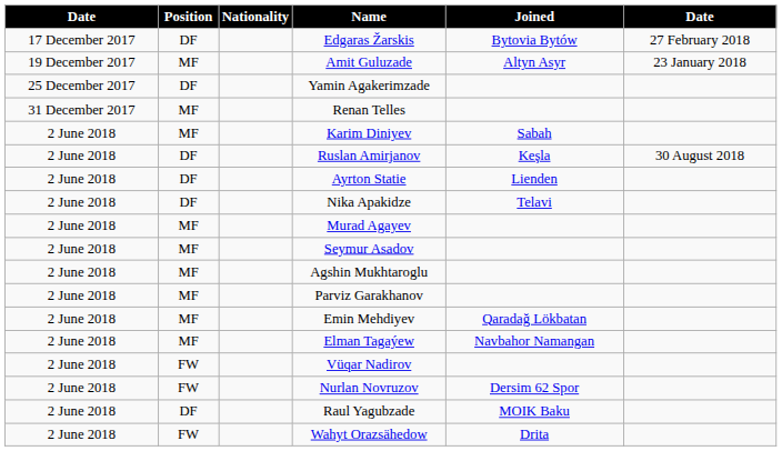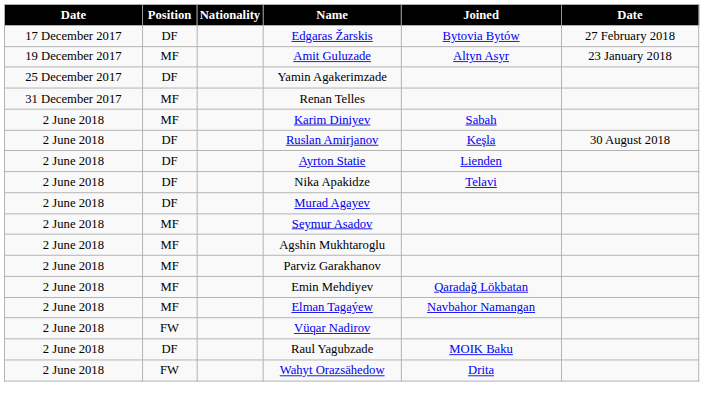 <table class="wikitable"  style="text-align:center; font-size:90%; ">
 <tr>
 <th style="background:#000000; color:#FFFFFF; width:150px;">Date</th>
 <th style="background:#000000; color:#FFFFFF; width:55px;">Position</th>
 <th style="background:#000000; color:#FFFFFF; width:55px;">Nationality</th>
 <th style="background:#000000; color:#FFFFFF; width:150px;">Name</th>
 <th style="background:#000000; color:#FFFFFF; width:175px;">Joined</th>
 <th style="background:#000000; color:#FFFFFF; width:150px;">Date</th>
 </tr>
 <tr>
 <td>17 December 2017</td>
 <td>DF</td>
 <td></td>
 <td><a href='#'>Edgaras Žarskis</a></td>
 <td><a href='#'>Bytovia Bytów</a></td>
 <td>27 February 2018</td>
 </tr>
 <tr>
 <td>19 December 2017</td>
 <td>MF</td>
 <td></td>
 <td><a href='#'>Amit Guluzade</a></td>
 <td><a href='#'>Altyn Asyr</a></td>
 <td>23 January 2018</td>
 </tr>
 <tr>
 <td>25 December 2017</td>
 <td>DF</td>
 <td></td>
 <td>Yamin Agakerimzade</td>
 <td></td>
 <td></td>
 </tr>
 <tr>
 <td>31 December 2017</td>
 <td>MF</td>
 <td></td>
 <td>Renan Telles</td>
 <td></td>
 <td></td>
 </tr>
 <tr>
 <td>2 June 2018</td>
 <td>MF</td>
 <td></td>
 <td><a href='#'>Karim Diniyev</a></td>
 <td><a href='#'>Sabah</a></td>
 <td></td>
 </tr>
 <tr>
 <td>2 June 2018</td>
 <td>DF</td>
 <td></td>
 <td><a href='#'>Ruslan Amirjanov</a></td>
 <td><a href='#'>Keşla</a></td>
 <td>30 August 2018</td>
 </tr>
 <tr>
 <td>2 June 2018</td>
 <td>DF</td>
 <td></td>
 <td><a href='#'>Ayrton Statie</a></td>
 <td><a href='#'>Lienden</a></td>
 <td></td>
 </tr>
 <tr>
 <td>2 June 2018</td>
 <td>DF</td>
 <td></td>
 <td>Nika Apakidze</td>
 <td><a href='#'>Telavi</a></td>
 <td></td>
 </tr>
 <tr>
 <td>2 June 2018</td>
-<td>MF</td>
+<td>DF</td>
 <td></td>
 <td><a href='#'>Murad Agayev</a></td>
 <td></td>
 <td></td>
 </tr>
 <tr>
 <td>2 June 2018</td>
 <td>MF</td>
 <td></td>
 <td><a href='#'>Seymur Asadov</a></td>
 <td></td>
 <td></td>
 </tr>
 <tr>
 <td>2 June 2018</td>
 <td>MF</td>
 <td></td>
 <td>Agshin Mukhtaroglu</td>
 <td></td>
 <td></td>
 </tr>
 <tr>
 <td>2 June 2018</td>
 <td>MF</td>
 <td></td>
 <td>Parviz Garakhanov</td>
 <td></td>
 <td></td>
 </tr>
 <tr>
 <td>2 June 2018</td>
 <td>MF</td>
 <td></td>
 <td>Emin Mehdiyev</td>
 <td><a href='#'>Qaradağ Lökbatan</a></td>
 <td></td>
 </tr>
 <tr>
 <td>2 June 2018</td>
 <td>MF</td>
 <td></td>
 <td><a href='#'>Elman Tagaýew</a></td>
 <td><a href='#'>Navbahor Namangan</a></td>
 <td></td>
 </tr>
 <tr>
 <td>2 June 2018</td>
 <td>FW</td>
 <td></td>
 <td><a href='#'>Vüqar Nadirov</a></td>
 <td></td>
 <td></td>
 </tr>
 <tr>
 <td>2 June 2018</td>
-<td>FW</td>
-<td></td>
-<td><a href='#'>Nurlan Novruzov</a></td>
-<td><a href='#'>Dersim 62 Spor</a></td>
-<td></td>
-</tr>
-<tr>
-<td>2 June 2018</td>
 <td>DF</td>
 <td></td>
 <td>Raul Yagubzade</td>
 <td><a href='#'>MOIK Baku</a></td>
 <td></td>
 </tr>
 <tr>
 <td>2 June 2018</td>
 <td>FW</td>
 <td></td>
 <td><a href='#'>Wahyt Orazsähedow</a></td>
 <td><a href='#'>Drita</a></td>
 <td></td>
 </tr>
 </table>
